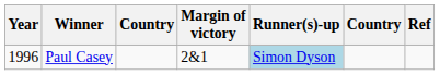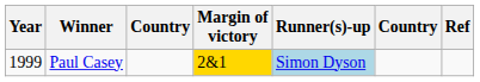 <table class="wikitable">
 <tr>
 <th>Year</th>
 <th>Winner</th>
 <th>Country</th>
 <th>Margin of<br>victory</th>
 <th>Runner(s)-up</th>
 <th>Country</th>
 <th>Ref</th>
 </tr>
 <tr>
-<td>1996</td>
+<td>1999</td>
 <td><a href='#'>Paul Casey</a></td>
 <td></td>
-<td>2&1</td>
+<td style="background: gold;">2&1</td>
 <td style="background: lightblue;"><a href='#'>Simon Dyson</a></td>
 <td></td>
 <td></td>
 </tr>
 </table>
